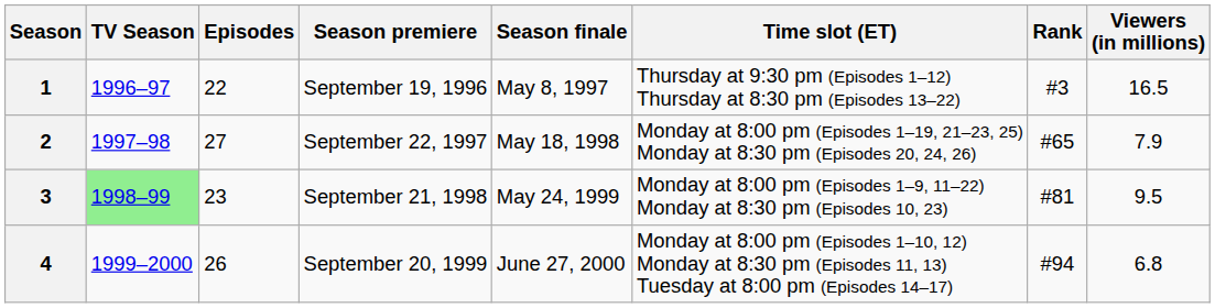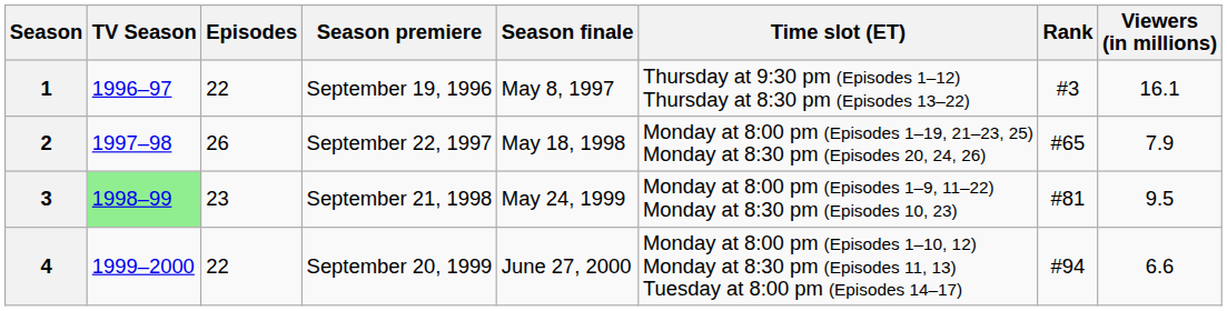 <table class="wikitable">
 <tr>
 <th>Season</th>
 <th>TV Season</th>
 <th>Episodes</th>
 <th>Season premiere</th>
 <th>Season finale</th>
 <th>Time slot (ET)</th>
 <th>Rank</th>
 <th>Viewers<br>(in millions)</th>
 </tr>
 <tr>
 <th>1</th>
 <td><a href='#'>1996–97</a></td>
 <td>22</td>
 <td>September 19, 1996</td>
 <td>May 8, 1997</td>
 <td>Thursday at 9:30 pm <small>(Episodes 1–12)</small><br>Thursday at 8:30 pm <small>(Episodes 13–22)</small></td>
 <td style="text-align:center">#3</td>
-<td style="text-align:center">16.5</td>
+<td style="text-align:center">16.1</td>
 </tr>
 <tr>
 <th>2</th>
 <td><a href='#'>1997–98</a></td>
-<td>27</td>
+<td>26</td>
 <td>September 22, 1997</td>
 <td>May 18, 1998</td>
 <td>Monday at 8:00 pm <small>(Episodes 1–19, 21–23, 25)</small><br>Monday at 8:30 pm <small>(Episodes 20, 24, 26)</small></td>
 <td style="text-align:center">#65</td>
 <td style="text-align:center">7.9</td>
 </tr>
 <tr>
 <th>3</th>
 <td style="background: lightgreen;"><a href='#'>1998–99</a></td>
 <td>23</td>
 <td>September 21, 1998</td>
 <td>May 24, 1999</td>
 <td>Monday at 8:00 pm <small>(Episodes 1–9, 11–22)</small><br>Monday at 8:30 pm <small>(Episodes 10, 23)</small></td>
 <td style="text-align:center">#81</td>
 <td style="text-align:center">9.5</td>
 </tr>
 <tr>
 <th>4</th>
 <td><a href='#'>1999–2000</a></td>
-<td>26</td>
+<td>22</td>
 <td>September 20, 1999</td>
 <td>June 27, 2000</td>
 <td>Monday at 8:00 pm <small>(Episodes 1–10, 12)</small><br>Monday at 8:30 pm <small>(Episodes 11, 13)</small><br>Tuesday at 8:00 pm <small>(Episodes 14–17)</small></td>
 <td style="text-align:center">#94</td>
-<td style="text-align:center">6.8</td>
+<td style="text-align:center">6.6</td>
 </tr>
 </table>
